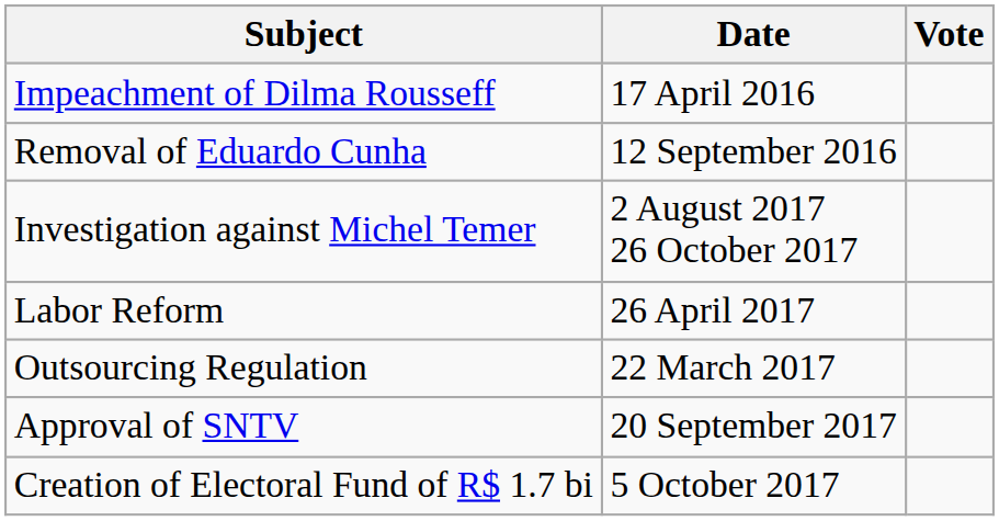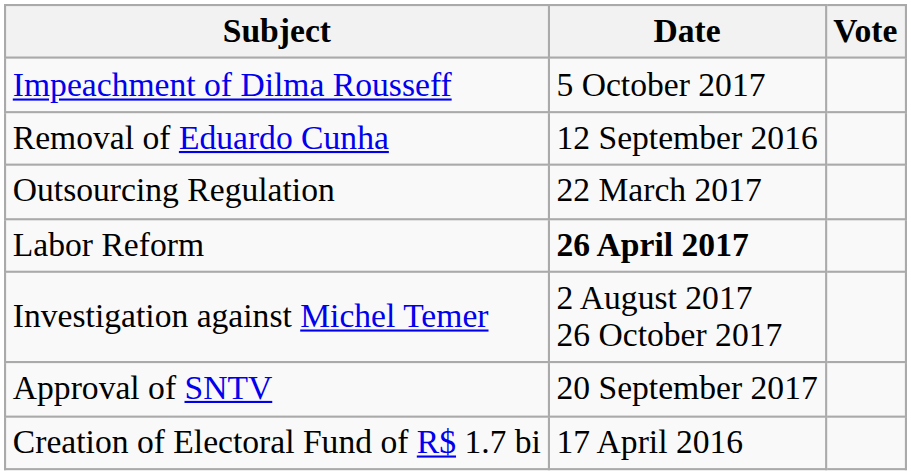 <table class="wikitable sortable">
 <tr>
 <th>Subject</th>
 <th>Date</th>
 <th>Vote</th>
 </tr>
 <tr>
 <td><a href='#'>Impeachment of Dilma Rousseff</a></td>
-<td>17 April 2016</td>
+<td>5 October 2017</td>
 <td></td>
 </tr>
 <tr>
 <td>Removal of <a href='#'>Eduardo Cunha</a></td>
 <td>12 September 2016</td>
 <td></td>
 </tr>
 <tr>
-<td>Investigation against <a href='#'>Michel Temer</a></td>
-<td>2 August 2017<br>26 October 2017</td>
+<td>Outsourcing Regulation</td>
+<td>22 March 2017</td>
 <td></td>
 </tr>
 <tr>
 <td>Labor Reform</td>
-<td>26 April 2017</td>
+<td><strong>26 April 2017</strong></td>
 <td></td>
 </tr>
 <tr>
-<td>Outsourcing Regulation</td>
-<td>22 March 2017</td>
+<td>Investigation against <a href='#'>Michel Temer</a></td>
+<td>2 August 2017<br>26 October 2017</td>
 <td></td>
 </tr>
 <tr>
 <td>Approval of <a href='#'>SNTV</a></td>
 <td>20 September 2017</td>
 <td></td>
 </tr>
 <tr>
 <td>Creation of Electoral Fund of <a href='#'>R$</a> 1.7 bi</td>
-<td>5 October 2017</td>
+<td>17 April 2016</td>
 <td></td>
 </tr>
 </table>
